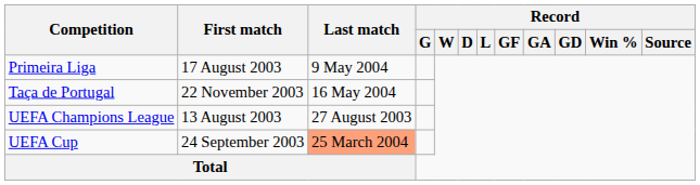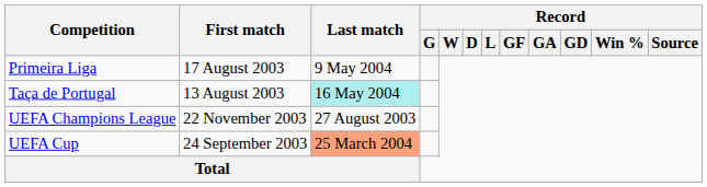 <table class="wikitable" style="text-align: center">
 <tr>
 <th rowspan="2">Competition</th>
 <th rowspan="2">First match</th>
 <th rowspan="2">Last match</th>
 <th colspan="9">Record</th>
 </tr>
 <tr>
 <th>G</th>
 <th>W</th>
 <th>D</th>
 <th>L</th>
 <th>GF</th>
 <th>GA</th>
 <th>GD</th>
 <th>Win %</th>
 <th>Source</th>
 </tr>
 <tr>
 <td align=left><a href='#'>Primeira Liga</a></td>
 <td align=left>17 August 2003</td>
 <td align=left>9 May 2004<br></td>
 <td align=left></td>
 </tr>
 <tr>
 <td align=left><a href='#'>Taça de Portugal</a></td>
-<td align=left>22 November 2003</td>
-<td align=left>16 May 2004<br></td>
+<td align=left>13 August 2003</td>
+<td align=left style="background: paleturquoise;">16 May 2004<br></td>
 <td align=left></td>
 </tr>
 <tr>
 <td align=left><a href='#'>UEFA Champions League</a></td>
-<td align=left>13 August 2003</td>
+<td align=left>22 November 2003</td>
 <td align=left>27 August 2003<br></td>
 <td align=left></td>
 </tr>
 <tr>
 <td align=left><a href='#'>UEFA Cup</a></td>
 <td align=left>24 September 2003</td>
 <td align=left style="background: lightsalmon;">25 March 2004<br></td>
 <td align=left></td>
 </tr>
 <tr>
 <th colspan="3">Total<br></th>
 </tr>
 </table>
